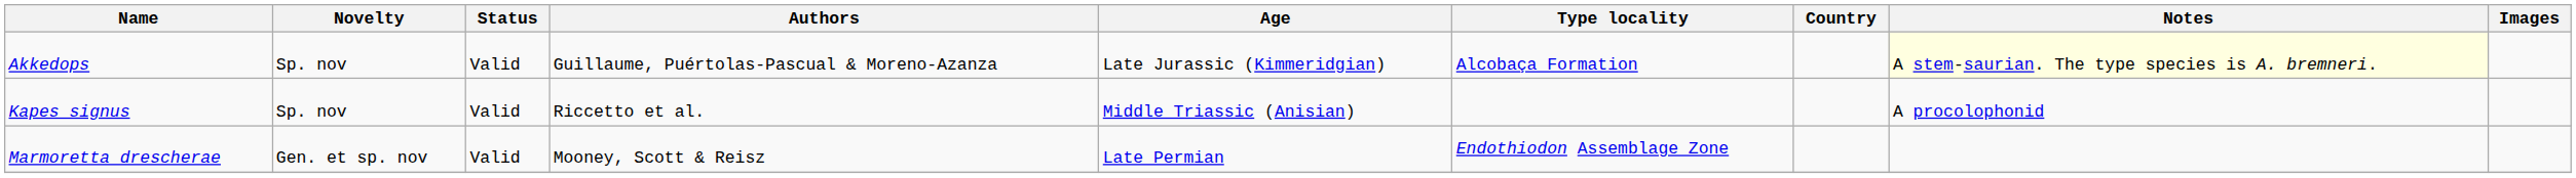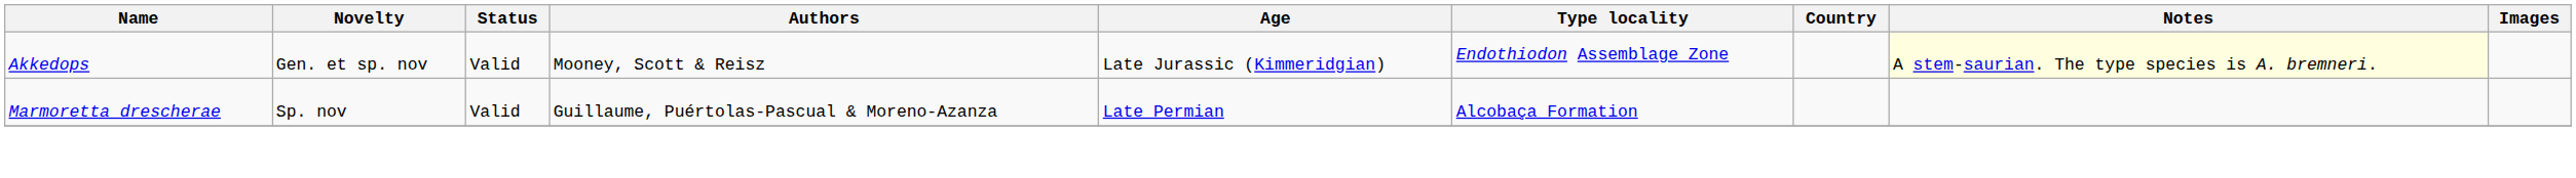 <table class="wikitable sortable" align="center" width="100%">
 <tr>
 <th>Name</th>
 <th>Novelty</th>
 <th>Status</th>
 <th>Authors</th>
 <th>Age</th>
 <th>Type locality</th>
 <th>Country</th>
 <th>Notes</th>
 <th>Images</th>
 </tr>
 <tr>
 <td><br><em><a href='#'>Akkedops</a></em></td>
-<td><br>Sp. nov</td>
+<td><br>Gen. et sp. nov</td>
 <td><br>Valid</td>
-<td><br>Guillaume, Puértolas-Pascual & Moreno-Azanza</td>
+<td><br>Mooney, Scott & Reisz</td>
 <td><br>Late Jurassic (<a href='#'>Kimmeridgian</a>)</td>
-<td><br><a href='#'>Alcobaça Formation</a></td>
+<td><em><a href='#'>Endothiodon</a></em> <a href='#'>Assemblage Zone</a></td>
 <td><br></td>
 <td style="background: lightyellow;"><br>A <a href='#'>stem</a>-<a href='#'>saurian</a>. The type species is <em>A. bremneri</em>.</td>
 <td></td>
 </tr>
 <tr>
-<td><br><em><a href='#'>Kapes signus</a></em></td>
+<td><br><em><a href='#'>Marmoretta drescherae</a></em></td>
 <td><br>Sp. nov</td>
 <td><br>Valid</td>
-<td><br>Riccetto et al.</td>
-<td><br><a href='#'>Middle Triassic</a> (<a href='#'>Anisian</a>)</td>
-<td></td>
-<td><br></td>
-<td><br>A <a href='#'>procolophonid</a></td>
-<td></td>
-</tr>
-<tr>
-<td><br><em><a href='#'>Marmoretta drescherae</a></em></td>
-<td><br>Gen. et sp. nov</td>
-<td><br>Valid</td>
-<td><br>Mooney, Scott & Reisz</td>
+<td><br>Guillaume, Puértolas-Pascual & Moreno-Azanza</td>
 <td><br><a href='#'>Late Permian</a></td>
-<td><em><a href='#'>Endothiodon</a></em> <a href='#'>Assemblage Zone</a></td>
+<td><br><a href='#'>Alcobaça Formation</a></td>
 <td><br></td>
 <td></td>
 <td></td>
 </tr>
 <tr>
 </tr>
 </table>
